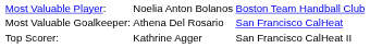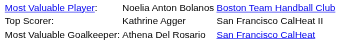 <table>
 <tr>
 <td><a href='#'>Most Valuable Player</a>:</td>
 <td>Noelia Anton Bolanos</td>
 <td><a href='#'>Boston Team Handball Club</a></td>
 </tr>
 <tr>
+<td>Top Scorer:</td>
+<td>Kathrine Agger</td>
+<td>San Francisco CalHeat II</td>
+</tr>
+<tr>
 <td>Most Valuable Goalkeeper:</td>
 <td>Athena Del Rosario</td>
 <td><a href='#'>San Francisco CalHeat</a></td>
 </tr>
-<tr>
-<td>Top Scorer:</td>
-<td>Kathrine Agger</td>
-<td>San Francisco CalHeat II</td>
-</tr>
 </table>
